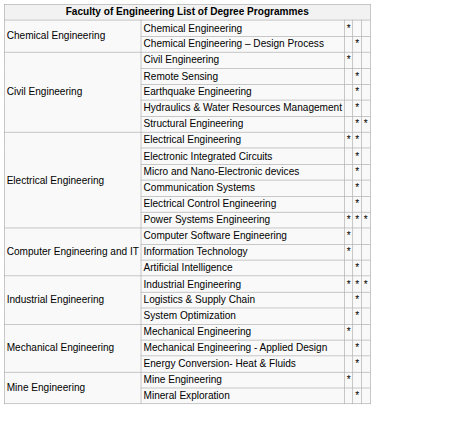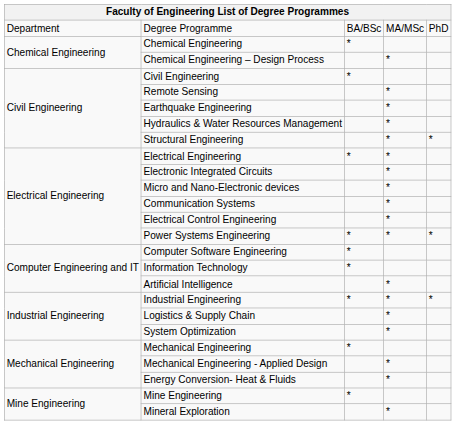 <table class="wikitable">
 <tr>
 <th colspan="5">Faculty of Engineering List of Degree Programmes</th>
+</tr>
+<tr>
+<td>Department</td>
+<td>Degree Programme</td>
+<td>BA/BSc</td>
+<td>MA/MSc</td>
+<td>PhD</td>
 </tr>
 <tr>
 <td rowspan="2">Chemical Engineering</td>
 <td>Chemical Engineering</td>
 <td>*</td>
 <td></td>
 <td></td>
 </tr>
 <tr>
 <td>Chemical Engineering – Design Process</td>
 <td></td>
 <td>*</td>
 <td></td>
 </tr>
 <tr>
 <td rowspan="5">Civil Engineering</td>
 <td>Civil Engineering</td>
 <td>*</td>
 <td></td>
 <td></td>
 </tr>
 <tr>
 <td>Remote Sensing</td>
 <td></td>
 <td>*</td>
 <td></td>
 </tr>
 <tr>
 <td>Earthquake Engineering</td>
 <td></td>
 <td>*</td>
 <td></td>
 </tr>
 <tr>
 <td>Hydraulics & Water Resources Management</td>
 <td></td>
 <td>*</td>
 <td></td>
 </tr>
 <tr>
 <td>Structural Engineering</td>
 <td></td>
 <td>*</td>
 <td>*</td>
 </tr>
 <tr>
 <td rowspan="6">Electrical Engineering</td>
 <td>Electrical Engineering</td>
 <td>*</td>
 <td>*</td>
 <td></td>
 </tr>
 <tr>
 <td>Electronic Integrated Circuits</td>
 <td></td>
 <td>*</td>
 <td></td>
 </tr>
 <tr>
 <td>Micro and Nano-Electronic devices</td>
 <td></td>
 <td>*</td>
 <td></td>
 </tr>
 <tr>
 <td>Communication Systems</td>
 <td></td>
 <td>*</td>
 <td></td>
 </tr>
 <tr>
 <td>Electrical Control Engineering</td>
 <td></td>
 <td>*</td>
 <td></td>
 </tr>
 <tr>
 <td>Power Systems Engineering</td>
 <td>*</td>
 <td>*</td>
 <td>*</td>
 </tr>
 <tr>
 <td rowspan="3">Computer Engineering and IT</td>
 <td>Computer Software Engineering</td>
 <td>*</td>
 <td></td>
 <td></td>
 </tr>
 <tr>
 <td>Information Technology</td>
 <td>*</td>
 <td></td>
 <td></td>
 </tr>
 <tr>
 <td>Artificial Intelligence</td>
 <td></td>
 <td>*</td>
 <td></td>
 </tr>
 <tr>
 <td rowspan="3">Industrial Engineering</td>
 <td>Industrial Engineering</td>
 <td>*</td>
 <td>*</td>
 <td>*</td>
 </tr>
 <tr>
 <td>Logistics & Supply Chain</td>
 <td></td>
 <td>*</td>
 <td></td>
 </tr>
 <tr>
 <td>System Optimization</td>
 <td></td>
 <td>*</td>
 <td></td>
 </tr>
 <tr>
 <td rowspan="3">Mechanical Engineering</td>
 <td>Mechanical Engineering</td>
 <td>*</td>
 <td></td>
 <td></td>
 </tr>
 <tr>
 <td>Mechanical Engineering - Applied Design</td>
 <td></td>
 <td>*</td>
 <td></td>
 </tr>
 <tr>
 <td>Energy Conversion- Heat & Fluids</td>
 <td></td>
 <td>*</td>
 <td></td>
 </tr>
 <tr>
 <td rowspan="2">Mine Engineering</td>
 <td>Mine Engineering</td>
 <td>*</td>
 <td></td>
 <td></td>
 </tr>
 <tr>
 <td>Mineral Exploration</td>
 <td></td>
 <td>*</td>
 <td></td>
 </tr>
 </table>
